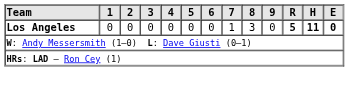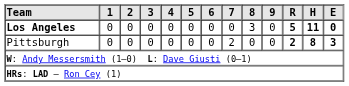 <table border=1 cellspacing=0 width=425 style="margin-left:3em;">
 <tr style="text-align:center; background-color:#e6e6e6;">
 <th align=left width=28%>Team</th>
 <th width=6%>1</th>
 <th width=6%>2</th>
 <th width=6%>3</th>
 <th width=6%>4</th>
 <th width=6%>5</th>
 <th width=6%>6</th>
 <th width=6%>7</th>
 <th width=6%>8</th>
 <th width=6%>9</th>
 <th width=6%>R</th>
 <th width=6%>H</th>
 <th width=6%>E</th>
 </tr>
 <tr style="text-align:center;">
 <td align=left><strong>Los Angeles</strong></td>
 <td>0</td>
 <td>0</td>
 <td>0</td>
 <td>0</td>
 <td>0</td>
 <td>0</td>
-<td>1</td>
+<td>0</td>
 <td>3</td>
 <td>0</td>
 <td><strong>5</strong></td>
 <td><strong>11</strong></td>
 <td><strong>0</strong></td>
+</tr>
+<tr style="text-align:center;">
+<td align=left>Pittsburgh</td>
+<td>0</td>
+<td>0</td>
+<td>0</td>
+<td>0</td>
+<td>0</td>
+<td>0</td>
+<td>2</td>
+<td>0</td>
+<td>0</td>
+<td><strong>2</strong></td>
+<td><strong>8</strong></td>
+<td><strong>3</strong></td>
 </tr>
 <tr style="text-align:left;">
 <td colspan=13><small><strong>W</strong>: <a href='#'>Andy Messersmith</a> (1–0)  <strong>L</strong>: <a href='#'>Dave Giusti</a> (0–1)  </small></td>
 </tr>
 <tr style="text-align:left;">
 <td colspan=13><small><strong>HRs</strong>: <strong>LAD</strong> – <a href='#'>Ron Cey</a> (1)</small></td>
 </tr>
 </table>
